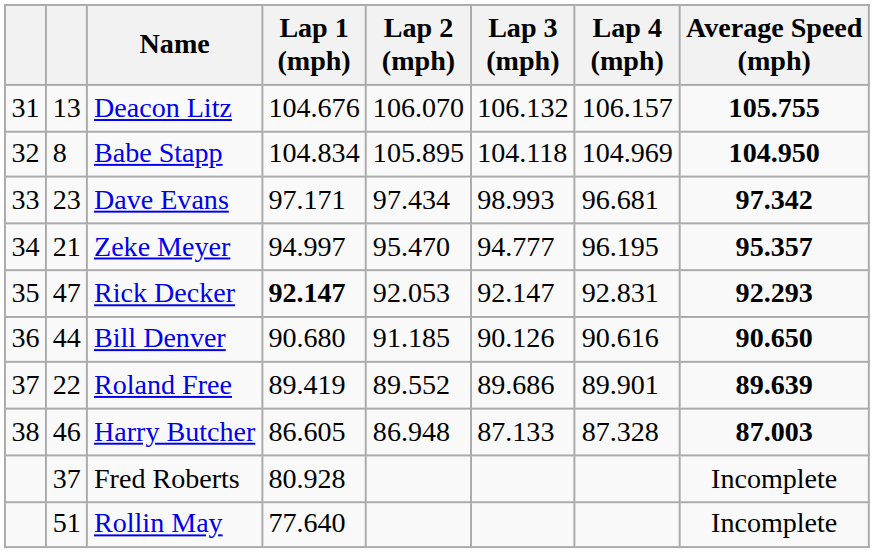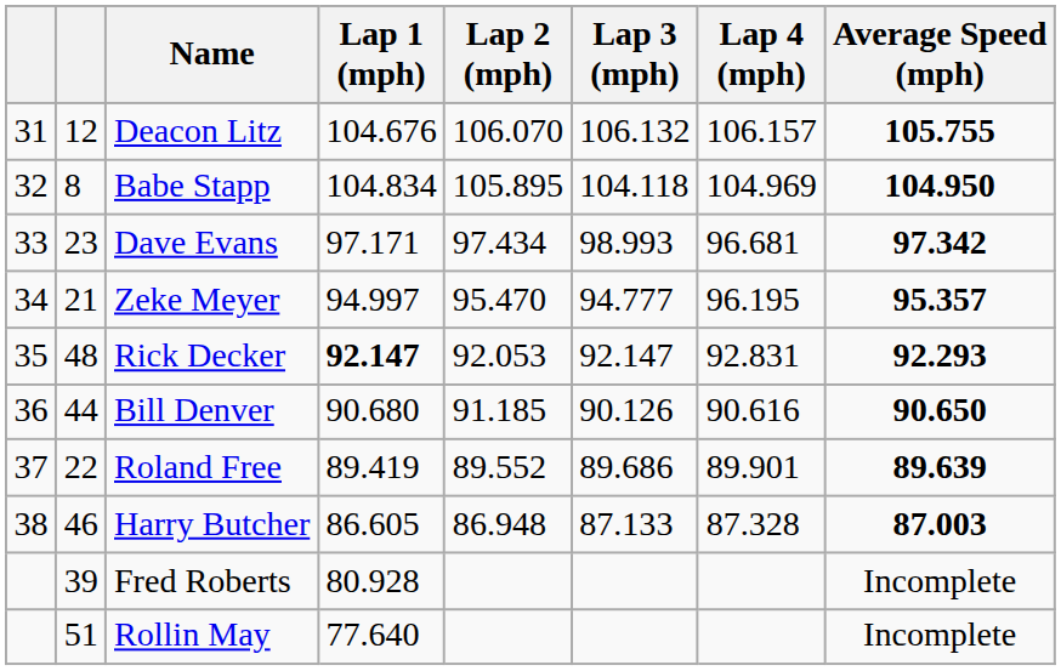 <table class="wikitable" style="font-size: 90%;">
 <tr align="center">
 <th></th>
 <th></th>
 <th>Name</th>
 <th>Lap 1<br>(mph)</th>
 <th>Lap 2<br>(mph)</th>
 <th>Lap 3<br>(mph)</th>
 <th>Lap 4<br>(mph)</th>
 <th>Average Speed<br>(mph)</th>
 </tr>
 <tr>
 <td>31</td>
-<td>13</td>
+<td>12</td>
 <td> <a href='#'>Deacon Litz</a></td>
 <td>104.676</td>
 <td>106.070</td>
 <td>106.132</td>
 <td>106.157</td>
 <td align=center><strong>105.755</strong></td>
 </tr>
 <tr>
 <td>32</td>
 <td>8</td>
 <td> <a href='#'>Babe Stapp</a></td>
 <td>104.834</td>
 <td>105.895</td>
 <td>104.118</td>
 <td>104.969</td>
 <td align=center><strong>104.950</strong></td>
 </tr>
 <tr>
 <td>33</td>
 <td>23</td>
 <td> <a href='#'>Dave Evans</a></td>
 <td>97.171</td>
 <td>97.434</td>
 <td>98.993</td>
 <td>96.681</td>
 <td align=center><strong>97.342</strong></td>
 </tr>
 <tr>
 <td>34</td>
 <td>21</td>
 <td> <a href='#'>Zeke Meyer</a> <strong></strong></td>
 <td>94.997</td>
 <td>95.470</td>
 <td>94.777</td>
 <td>96.195</td>
 <td align=center><strong>95.357</strong></td>
 </tr>
 <tr>
 <td>35</td>
-<td>47</td>
+<td>48</td>
 <td> <a href='#'>Rick Decker</a></td>
 <td><strong>92.147</strong></td>
 <td>92.053</td>
 <td>92.147</td>
 <td>92.831</td>
 <td align=center><strong>92.293</strong></td>
 </tr>
 <tr>
 <td>36</td>
 <td>44</td>
 <td> <a href='#'>Bill Denver</a> <strong></strong></td>
 <td>90.680</td>
 <td>91.185</td>
 <td>90.126</td>
 <td>90.616</td>
 <td align=center><strong>90.650</strong></td>
 </tr>
 <tr>
 <td>37</td>
 <td>22</td>
 <td> <a href='#'>Roland Free</a> <strong></strong></td>
 <td>89.419</td>
 <td>89.552</td>
 <td>89.686</td>
 <td>89.901</td>
 <td align=center><strong>89.639</strong></td>
 </tr>
 <tr>
 <td>38</td>
 <td>46</td>
 <td> <a href='#'>Harry Butcher</a> <strong></strong></td>
 <td>86.605</td>
 <td>86.948</td>
 <td>87.133</td>
 <td>87.328</td>
 <td align=center><strong>87.003</strong></td>
 </tr>
 <tr>
 <td> </td>
-<td>37</td>
+<td>39</td>
 <td> Fred Roberts <strong></strong></td>
 <td>80.928</td>
 <td> </td>
 <td> </td>
 <td> </td>
 <td align=center>Incomplete</td>
 </tr>
 <tr>
 <td> </td>
 <td>51</td>
 <td> <a href='#'>Rollin May</a> <strong></strong></td>
 <td>77.640</td>
 <td> </td>
 <td> </td>
 <td> </td>
 <td align=center>Incomplete</td>
 </tr>
 </table>
